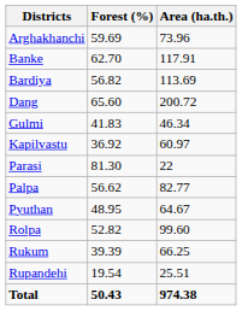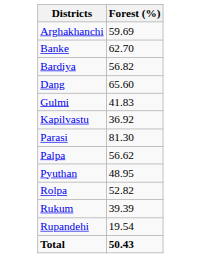 <table class="wikitable sortable" style="margin:auto;">
 <tr>
 <th>Districts</th>
 <th>Forest (%)</th>
-<th>Area (ha.th.)</th>
 </tr>
 <tr>
 <td><a href='#'>Arghakhanchi</a></td>
 <td>59.69</td>
-<td>73.96</td>
 </tr>
 <tr>
 <td><a href='#'>Banke</a></td>
 <td>62.70</td>
-<td>117.91</td>
 </tr>
 <tr>
 <td><a href='#'>Bardiya</a></td>
 <td>56.82</td>
-<td>113.69</td>
 </tr>
 <tr>
 <td><a href='#'>Dang</a></td>
 <td>65.60</td>
-<td>200.72</td>
 </tr>
 <tr>
 <td><a href='#'>Gulmi</a></td>
 <td>41.83</td>
-<td>46.34</td>
 </tr>
 <tr>
 <td><a href='#'>Kapilvastu</a></td>
 <td>36.92</td>
-<td>60.97</td>
 </tr>
 <tr>
 <td><a href='#'>Parasi</a></td>
 <td>81.30</td>
-<td>22</td>
 </tr>
 <tr>
 <td><a href='#'>Palpa</a></td>
 <td>56.62</td>
-<td>82.77</td>
 </tr>
 <tr>
 <td><a href='#'>Pyuthan</a></td>
 <td>48.95</td>
-<td>64.67</td>
 </tr>
 <tr>
 <td><a href='#'>Rolpa</a></td>
 <td>52.82</td>
-<td>99.60</td>
 </tr>
 <tr>
 <td><a href='#'>Rukum</a></td>
 <td>39.39</td>
-<td>66.25</td>
 </tr>
 <tr>
 <td><a href='#'>Rupandehi</a></td>
 <td>19.54</td>
-<td>25.51</td>
 </tr>
 <tr>
 <td><strong>Total</strong></td>
 <td><strong>50.43</strong></td>
-<td><strong>974.38</strong></td>
 </tr>
 </table>
